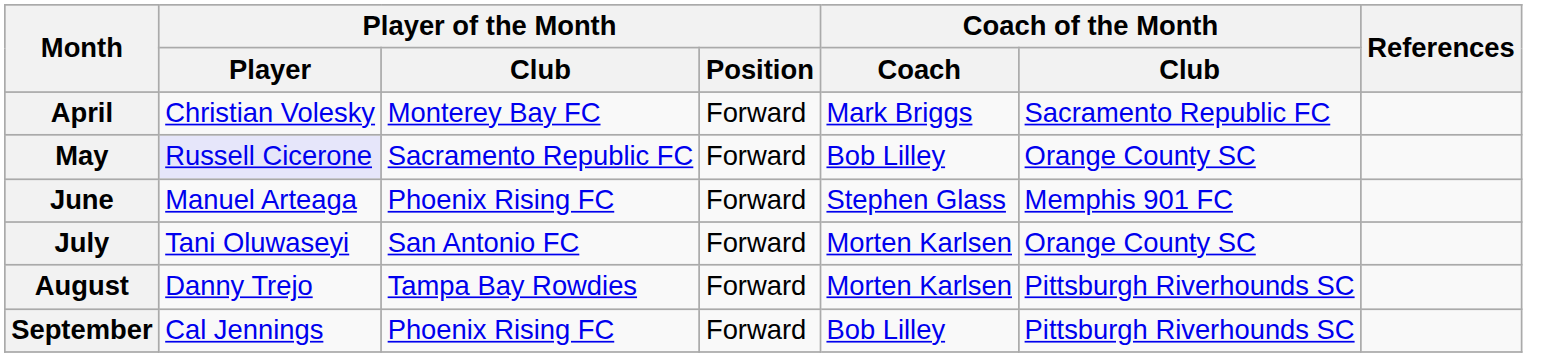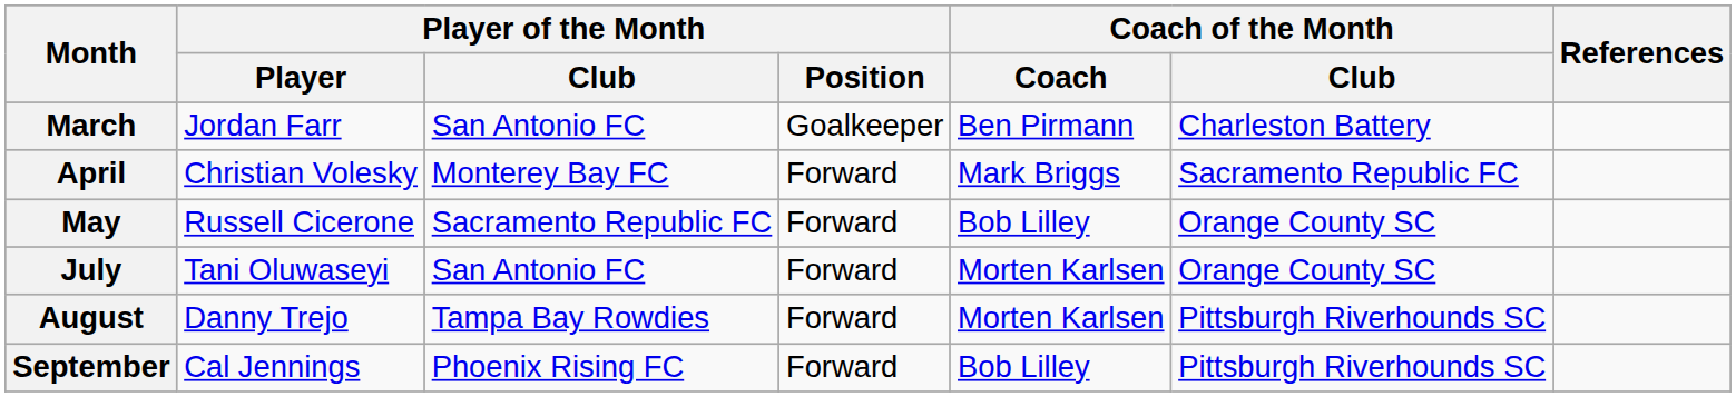 <table class="wikitable">
 <tr>
 <th rowspan="2">Month</th>
 <th colspan="3">Player of the Month</th>
 <th colspan="2">Coach of the Month</th>
 <th rowspan="2">References</th>
 </tr>
 <tr>
 <th>Player</th>
 <th>Club</th>
 <th>Position</th>
 <th>Coach</th>
 <th>Club</th>
 </tr>
 <tr>
+<th>March</th>
+<td> <a href='#'>Jordan Farr</a></td>
+<td><a href='#'>San Antonio FC</a></td>
+<td>Goalkeeper</td>
+<td> <a href='#'>Ben Pirmann</a></td>
+<td><a href='#'>Charleston Battery</a></td>
+<td></td>
+</tr>
+<tr>
 <th>April</th>
 <td> <a href='#'>Christian Volesky</a></td>
 <td><a href='#'>Monterey Bay FC</a></td>
 <td>Forward</td>
 <td> <a href='#'>Mark Briggs</a></td>
 <td><a href='#'>Sacramento Republic FC</a></td>
 <td></td>
 </tr>
 <tr>
 <th>May</th>
-<td style="background: lavender;"> <a href='#'>Russell Cicerone</a></td>
+<td> <a href='#'>Russell Cicerone</a></td>
 <td><a href='#'>Sacramento Republic FC</a></td>
 <td>Forward</td>
 <td> <a href='#'>Bob Lilley</a></td>
 <td><a href='#'>Orange County SC</a></td>
-<td></td>
-</tr>
-<tr>
-<th>June</th>
-<td> <a href='#'>Manuel Arteaga</a></td>
-<td><a href='#'>Phoenix Rising FC</a></td>
-<td>Forward</td>
-<td> <a href='#'>Stephen Glass</a></td>
-<td><a href='#'>Memphis 901 FC</a></td>
 <td></td>
 </tr>
 <tr>
 <th>July</th>
 <td> <a href='#'>Tani Oluwaseyi</a></td>
 <td><a href='#'>San Antonio FC</a></td>
 <td>Forward</td>
 <td> <a href='#'>Morten Karlsen</a></td>
 <td><a href='#'>Orange County SC</a></td>
 <td></td>
 </tr>
 <tr>
 <th>August</th>
 <td> <a href='#'>Danny Trejo</a></td>
 <td><a href='#'>Tampa Bay Rowdies</a></td>
 <td>Forward</td>
 <td> <a href='#'>Morten Karlsen</a></td>
 <td><a href='#'>Pittsburgh Riverhounds SC</a></td>
 <td></td>
 </tr>
 <tr>
 <th>September</th>
 <td> <a href='#'>Cal Jennings</a></td>
 <td><a href='#'>Phoenix Rising FC</a></td>
 <td>Forward</td>
 <td> <a href='#'>Bob Lilley</a></td>
 <td><a href='#'>Pittsburgh Riverhounds SC</a></td>
 <td></td>
 </tr>
 </table>
